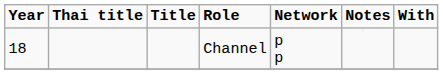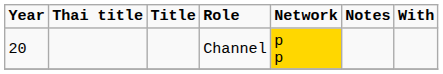 <table class="wikitable" style="font-size: 85%;">
 <tr>
 <td><strong>Year</strong></td>
 <td><strong>Thai title</strong></td>
 <td><strong>Title</strong></td>
 <td><strong>Role</strong></td>
 <td><strong>Network</strong></td>
 <td><strong>Notes</strong></td>
 <td><strong>With</strong></td>
 </tr>
 <tr>
-<td rowspan="1">18</td>
+<td rowspan="1">20</td>
 <td><em> </em></td>
 <td><em> </em></td>
 <td>Channel</td>
-<td>p <br> p</td>
+<td style="background: gold;">p <br> p</td>
 <td></td>
 <td></td>
 </tr>
 <tr>
 </tr>
 </table>
